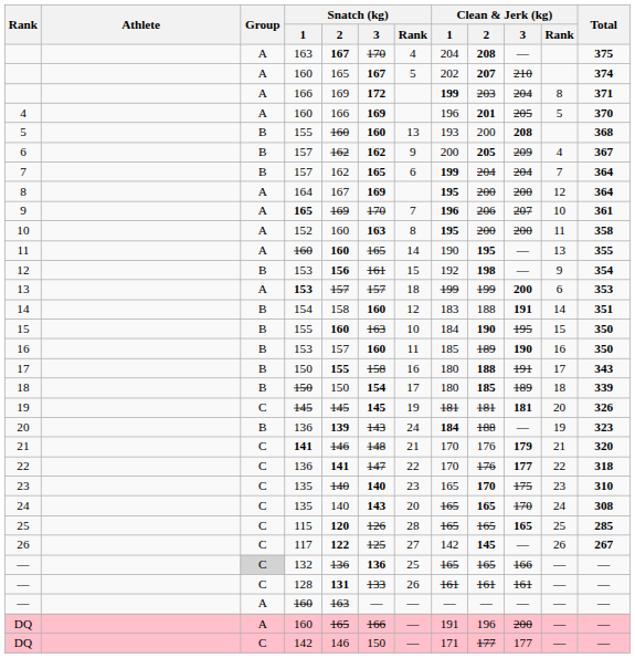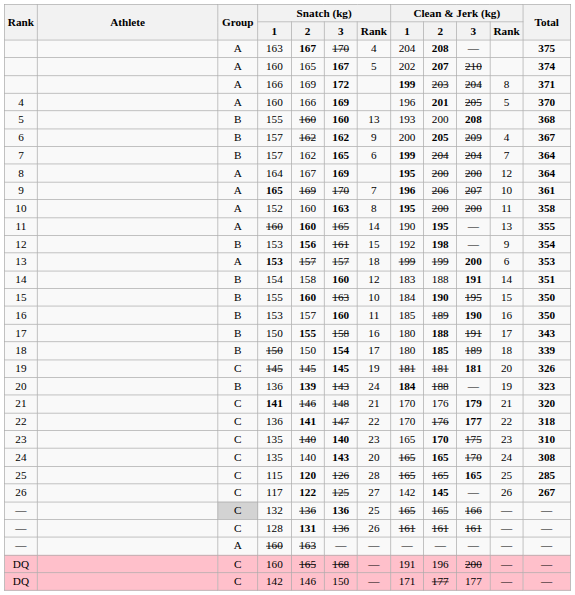 <table class = "wikitable" style="text-align:center;">
 <tr>
 <th rowspan=2 width=40>Rank</th>
 <th rowspan=2 width=250>Athlete</th>
 <th rowspan=2 width=50>Group</th>
 <th colspan=4>Snatch (kg)</th>
 <th colspan=4>Clean & Jerk (kg)</th>
 <th rowspan=2 width=60>Total</th>
 </tr>
 <tr>
 <th width=40>1</th>
 <th width=40>2</th>
 <th width=40>3</th>
 <th width=40>Rank</th>
 <th width=40>1</th>
 <th width=40>2</th>
 <th width=40>3</th>
 <th width=40>Rank</th>
 </tr>
 <tr>
 <td></td>
 <td align=left></td>
 <td>A</td>
 <td>163</td>
 <td><strong>167</strong></td>
 <td><s>170</s></td>
 <td>4</td>
 <td>204</td>
 <td><strong>208</strong></td>
 <td>—</td>
 <td></td>
 <td><strong>375</strong></td>
 </tr>
 <tr>
 <td></td>
 <td align=left></td>
 <td>A</td>
 <td>160</td>
 <td>165</td>
 <td><strong>167</strong></td>
 <td>5</td>
 <td>202</td>
 <td><strong>207</strong></td>
 <td><s>210</s></td>
 <td></td>
 <td><strong>374</strong></td>
 </tr>
 <tr>
 <td></td>
 <td align=left></td>
 <td>A</td>
 <td>166</td>
 <td>169</td>
 <td><strong>172</strong></td>
 <td></td>
 <td><strong>199</strong></td>
 <td><s>203</s></td>
 <td><s>204</s></td>
 <td>8</td>
 <td><strong>371</strong></td>
 </tr>
 <tr>
 <td>4</td>
 <td align=left></td>
 <td>A</td>
 <td>160</td>
 <td>166</td>
 <td><strong>169</strong></td>
 <td></td>
 <td>196</td>
 <td><strong>201</strong></td>
 <td><s>205</s></td>
 <td>5</td>
 <td><strong>370</strong></td>
 </tr>
 <tr>
 <td>5</td>
 <td align=left></td>
 <td>B</td>
 <td>155</td>
 <td><s>160</s></td>
 <td><strong>160</strong></td>
 <td>13</td>
 <td>193</td>
 <td>200</td>
 <td><strong>208</strong></td>
 <td></td>
 <td><strong>368</strong></td>
 </tr>
 <tr>
 <td>6</td>
 <td align=left></td>
 <td>B</td>
 <td>157</td>
 <td><s>162</s></td>
 <td><strong>162</strong></td>
 <td>9</td>
 <td>200</td>
 <td><strong>205</strong></td>
 <td><s>209</s></td>
 <td>4</td>
 <td><strong>367</strong></td>
 </tr>
 <tr>
 <td>7</td>
 <td align=left></td>
 <td>B</td>
 <td>157</td>
 <td>162</td>
 <td><strong>165</strong></td>
 <td>6</td>
 <td><strong>199</strong></td>
 <td><s>204</s></td>
 <td><s>204</s></td>
 <td>7</td>
 <td><strong>364</strong></td>
 </tr>
 <tr>
 <td>8</td>
 <td align=left></td>
 <td>A</td>
 <td>164</td>
 <td>167</td>
 <td><strong>169</strong></td>
 <td></td>
 <td><strong>195</strong></td>
 <td><s>200</s></td>
 <td><s>200</s></td>
 <td>12</td>
 <td><strong>364</strong></td>
 </tr>
 <tr>
 <td>9</td>
 <td align=left></td>
 <td>A</td>
 <td><strong>165</strong></td>
 <td><s>169</s></td>
 <td><s>170</s></td>
 <td>7</td>
 <td><strong>196</strong></td>
 <td><s>206</s></td>
 <td><s>207</s></td>
 <td>10</td>
 <td><strong>361</strong></td>
 </tr>
 <tr>
 <td>10</td>
 <td align=left></td>
 <td>A</td>
 <td>152</td>
 <td>160</td>
 <td><strong>163</strong></td>
 <td>8</td>
 <td><strong>195</strong></td>
 <td><s>200</s></td>
 <td><s>200</s></td>
 <td>11</td>
 <td><strong>358</strong></td>
 </tr>
 <tr>
 <td>11</td>
 <td align=left></td>
 <td>A</td>
 <td><s>160</s></td>
 <td><strong>160</strong></td>
 <td><s>165</s></td>
 <td>14</td>
 <td>190</td>
 <td><strong>195</strong></td>
 <td>—</td>
 <td>13</td>
 <td><strong>355</strong></td>
 </tr>
 <tr>
 <td>12</td>
 <td align=left></td>
 <td>B</td>
 <td>153</td>
 <td><strong>156</strong></td>
 <td><s>161</s></td>
 <td>15</td>
 <td>192</td>
 <td><strong>198</strong></td>
 <td>—</td>
 <td>9</td>
 <td><strong>354</strong></td>
 </tr>
 <tr>
 <td>13</td>
 <td align=left></td>
 <td>A</td>
 <td><strong>153</strong></td>
 <td><s>157</s></td>
 <td><s>157</s></td>
 <td>18</td>
 <td><s>199</s></td>
 <td><s>199</s></td>
 <td><strong>200</strong></td>
 <td>6</td>
 <td><strong>353</strong></td>
 </tr>
 <tr>
 <td>14</td>
 <td align=left></td>
 <td>B</td>
 <td>154</td>
 <td>158</td>
 <td><strong>160</strong></td>
 <td>12</td>
 <td>183</td>
 <td>188</td>
 <td><strong>191</strong></td>
 <td>14</td>
 <td><strong>351</strong></td>
 </tr>
 <tr>
 <td>15</td>
 <td align=left></td>
 <td>B</td>
 <td>155</td>
 <td><strong>160</strong></td>
 <td><s>163</s></td>
 <td>10</td>
 <td>184</td>
 <td><strong>190</strong></td>
 <td><s>195</s></td>
 <td>15</td>
 <td><strong>350</strong></td>
 </tr>
 <tr>
 <td>16</td>
 <td align=left></td>
 <td>B</td>
 <td>153</td>
 <td>157</td>
 <td><strong>160</strong></td>
 <td>11</td>
 <td>185</td>
 <td><s>189</s></td>
 <td><strong>190</strong></td>
 <td>16</td>
 <td><strong>350</strong></td>
 </tr>
 <tr>
 <td>17</td>
 <td align=left></td>
 <td>B</td>
 <td>150</td>
 <td><strong>155</strong></td>
 <td><s>158</s></td>
 <td>16</td>
 <td>180</td>
 <td><strong>188</strong></td>
 <td><s>191</s></td>
 <td>17</td>
 <td><strong>343</strong></td>
 </tr>
 <tr>
 <td>18</td>
 <td align=left></td>
 <td>B</td>
 <td><s>150</s></td>
 <td>150</td>
 <td><strong>154</strong></td>
 <td>17</td>
 <td>180</td>
 <td><strong>185</strong></td>
 <td><s>189</s></td>
 <td>18</td>
 <td><strong>339</strong></td>
 </tr>
 <tr>
 <td>19</td>
 <td align=left></td>
 <td>C</td>
 <td><s>145</s></td>
 <td><s>145</s></td>
 <td><strong>145</strong></td>
 <td>19</td>
 <td><s>181</s></td>
 <td><s>181</s></td>
 <td><strong>181</strong></td>
 <td>20</td>
 <td><strong>326</strong></td>
 </tr>
 <tr>
 <td>20</td>
 <td align=left></td>
 <td>B</td>
 <td>136</td>
 <td><strong>139</strong></td>
 <td><s>143</s></td>
 <td>24</td>
 <td><strong>184</strong></td>
 <td><s>188</s></td>
 <td>—</td>
 <td>19</td>
 <td><strong>323</strong></td>
 </tr>
 <tr>
 <td>21</td>
 <td align=left></td>
 <td>C</td>
 <td><strong>141</strong></td>
 <td><s>146</s></td>
 <td><s>148</s></td>
 <td>21</td>
 <td>170</td>
 <td>176</td>
 <td><strong>179</strong></td>
 <td>21</td>
 <td><strong>320</strong></td>
 </tr>
 <tr>
 <td>22</td>
 <td align=left></td>
 <td>C</td>
 <td>136</td>
 <td><strong>141</strong></td>
 <td><s>147</s></td>
 <td>22</td>
 <td>170</td>
 <td><s>176</s></td>
 <td><strong>177</strong></td>
 <td>22</td>
 <td><strong>318</strong></td>
 </tr>
 <tr>
 <td>23</td>
 <td align=left></td>
 <td>C</td>
 <td>135</td>
 <td><s>140</s></td>
 <td><strong>140</strong></td>
 <td>23</td>
 <td>165</td>
 <td><strong>170</strong></td>
 <td><s>175</s></td>
 <td>23</td>
 <td><strong>310</strong></td>
 </tr>
 <tr>
 <td>24</td>
 <td align=left></td>
 <td>C</td>
 <td>135</td>
 <td>140</td>
 <td><strong>143</strong></td>
 <td>20</td>
 <td><s>165</s></td>
 <td><strong>165</strong></td>
 <td><s>170</s></td>
 <td>24</td>
 <td><strong>308</strong></td>
 </tr>
 <tr>
 <td>25</td>
 <td align=left></td>
 <td>C</td>
 <td>115</td>
 <td><strong>120</strong></td>
 <td><s>126</s></td>
 <td>28</td>
 <td><s>165</s></td>
 <td><s>165</s></td>
 <td><strong>165</strong></td>
 <td>25</td>
 <td><strong>285</strong></td>
 </tr>
 <tr>
 <td>26</td>
 <td align=left></td>
 <td>C</td>
 <td>117</td>
 <td><strong>122</strong></td>
 <td><s>125</s></td>
 <td>27</td>
 <td>142</td>
 <td><strong>145</strong></td>
 <td>—</td>
 <td>26</td>
 <td><strong>267</strong></td>
 </tr>
 <tr>
 <td>—</td>
 <td align=left></td>
 <td style="background: lightgrey;">C</td>
 <td>132</td>
 <td><s>136</s></td>
 <td><strong>136</strong></td>
 <td>25</td>
 <td><s>165</s></td>
 <td><s>165</s></td>
 <td><s>166</s></td>
 <td>—</td>
 <td>—</td>
 </tr>
 <tr>
 <td>—</td>
 <td align=left></td>
 <td>C</td>
 <td>128</td>
 <td><strong>131</strong></td>
-<td><s>133</s></td>
+<td><s>136</s></td>
 <td>26</td>
 <td><s>161</s></td>
 <td><s>161</s></td>
 <td><s>161</s></td>
 <td>—</td>
 <td>—</td>
 </tr>
 <tr>
 <td>—</td>
 <td align=left></td>
 <td>A</td>
 <td><s>160</s></td>
 <td><s>163</s></td>
 <td>—</td>
 <td>—</td>
 <td>—</td>
 <td>—</td>
 <td>—</td>
 <td>—</td>
 <td>—</td>
 </tr>
 <tr bgcolor=pink>
 <td>DQ</td>
 <td align=left></td>
-<td>A</td>
+<td>C</td>
 <td>160</td>
 <td><s>165</s></td>
-<td><s>166</s></td>
+<td><s>168</s></td>
 <td>—</td>
 <td>191</td>
 <td>196</td>
 <td><s>200</s></td>
 <td>—</td>
 <td>—</td>
 </tr>
 <tr bgcolor=pink>
 <td>DQ</td>
 <td align=left></td>
 <td>C</td>
 <td>142</td>
 <td>146</td>
 <td>150</td>
 <td>—</td>
 <td>171</td>
 <td><s>177</s></td>
 <td>177</td>
 <td>—</td>
 <td>—</td>
 </tr>
 </table>
